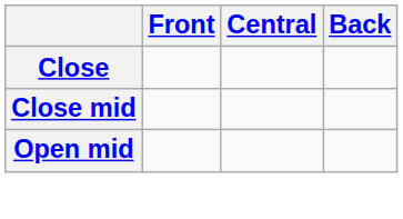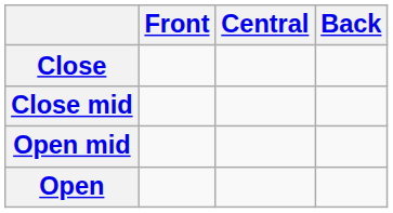 <table class="wikitable">
 <tr>
 <th></th>
 <th><a href='#'>Front</a></th>
 <th><a href='#'>Central</a></th>
 <th><a href='#'>Back</a></th>
 </tr>
 <tr align=center>
 <th><a href='#'>Close</a></th>
 <td> </td>
 <td></td>
 <td> </td>
 </tr>
 <tr align=center>
 <th><a href='#'>Close mid</a></th>
 <td> </td>
 <td></td>
 <td> </td>
 </tr>
 <tr align=center>
 <th><a href='#'>Open mid</a></th>
 <td></td>
 <td></td>
 <td></td>
 </tr>
+<tr align=center>
+<th><a href='#'>Open</a></th>
+<td></td>
+<td> </td>
+<td></td>
+</tr>
 </table>
